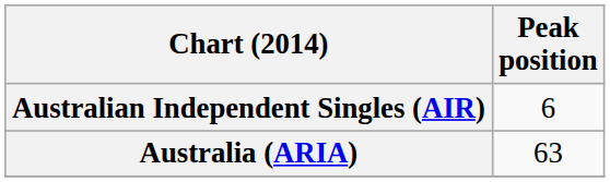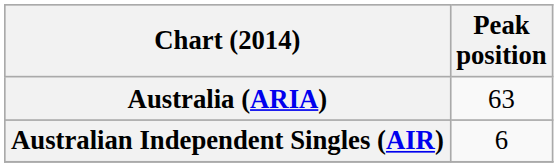 <table class="wikitable plainrowheaders sortable" style="text-align:center;">
 <tr>
 <th scope="col">Chart (2014)</th>
 <th scope="col">Peak<br>position</th>
 </tr>
 <tr>
+<th scope="row">Australia (<a href='#'>ARIA</a>)</th>
+<td>63</td>
+</tr>
+<tr>
 <th scope="row">Australian Independent Singles (<a href='#'>AIR</a>)</th>
 <td>6</td>
 </tr>
 <tr>
-<th scope="row">Australia (<a href='#'>ARIA</a>)</th>
-<td>63</td>
-</tr>
-<tr>
 </tr>
 </table>
